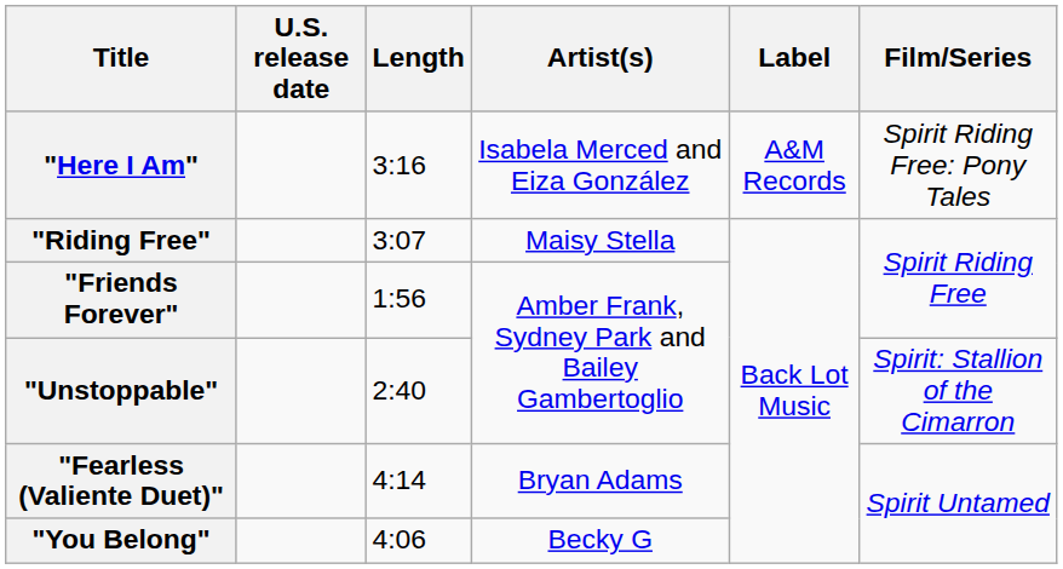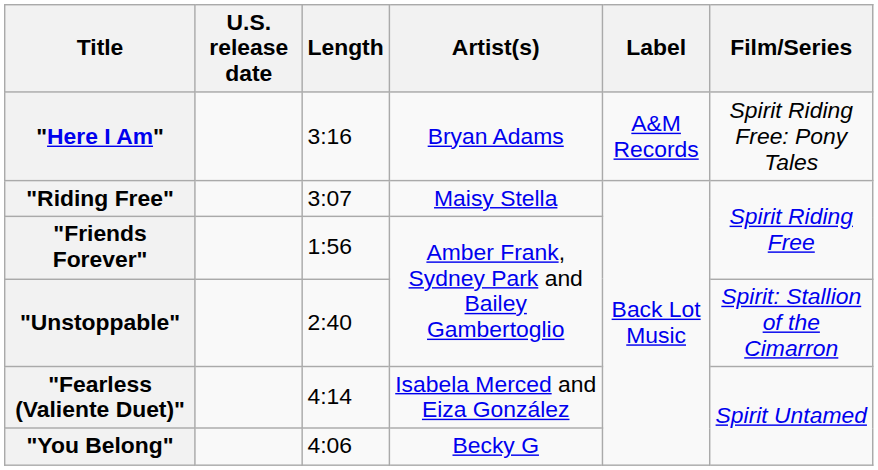 <table class="wikitable plainrowheaders">
 <tr>
 <th scope="col">Title</th>
 <th scope="col">U.S. release date</th>
 <th scope="col">Length</th>
 <th scope="col">Artist(s)</th>
 <th scope="col">Label</th>
 <th scope="col">Film/Series</th>
 </tr>
 <tr>
 <th scope="row">"<a href='#'>Here I Am</a>"</th>
 <td></td>
 <td>3:16</td>
-<td style="text-align: center;"><a href='#'>Isabela Merced</a> and <a href='#'>Eiza González</a></td>
+<td style="text-align: center;"><a href='#'>Bryan Adams</a></td>
 <td style="text-align: center;"><a href='#'>A&M Records</a></td>
 <td style="text-align: center;"><em>Spirit Riding Free: Pony Tales</em></td>
 </tr>
 <tr>
 <th scope="row">"Riding Free"</th>
 <td></td>
 <td>3:07</td>
 <td style="text-align: center;"><a href='#'>Maisy Stella</a></td>
 <td rowspan="5" style="text-align: center;"><a href='#'>Back Lot Music</a></td>
 <td rowspan="2" style="text-align: center;"><em><a href='#'>Spirit Riding Free</a></em></td>
 </tr>
 <tr>
 <th scope="row">"Friends Forever"</th>
 <td></td>
 <td>1:56</td>
 <td rowspan="2" style="text-align: center;"><a href='#'>Amber Frank</a>, <a href='#'>Sydney Park</a> and <a href='#'>Bailey Gambertoglio</a></td>
 </tr>
 <tr>
 <th scope="row">"Unstoppable"</th>
 <td></td>
 <td>2:40</td>
 <td style="text-align: center;"><em><a href='#'>Spirit: Stallion of the Cimarron</a></em></td>
 </tr>
 <tr>
 <th scope="row">"Fearless (Valiente Duet)"</th>
 <td></td>
 <td>4:14</td>
-<td style="text-align: center;"><a href='#'>Bryan Adams</a></td>
+<td style="text-align: center;"><a href='#'>Isabela Merced</a> and <a href='#'>Eiza González</a></td>
 <td rowspan="2" style="text-align: center;"><em><a href='#'>Spirit Untamed</a></em></td>
 </tr>
 <tr>
 <th scope="row">"You Belong"</th>
 <td></td>
 <td>4:06</td>
 <td style="text-align: center;"><a href='#'>Becky G</a></td>
 </tr>
 </table>
